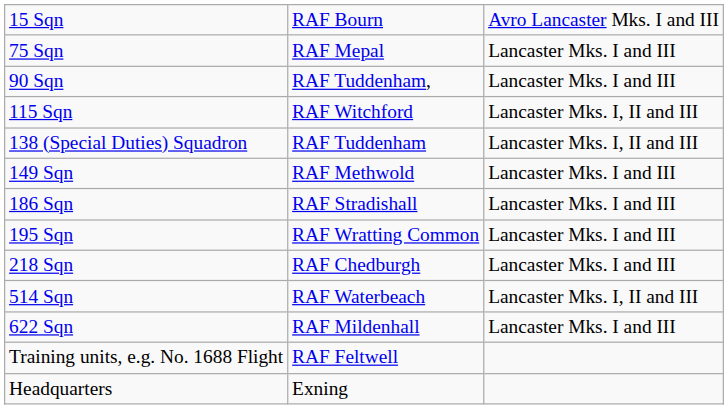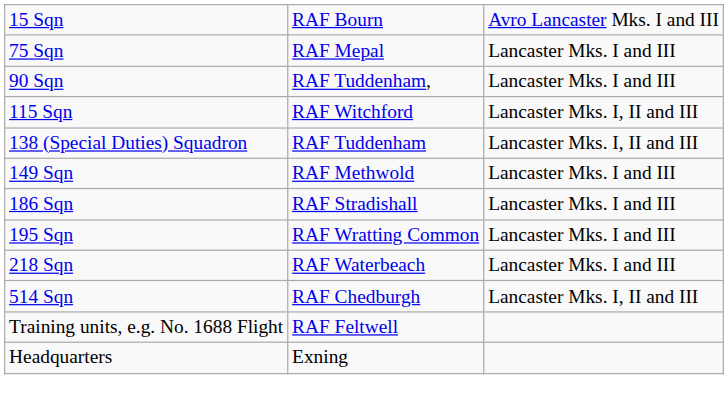 <table class="wikitable">
 <tr>
 <td><a href='#'>15 Sqn</a></td>
 <td><a href='#'>RAF Bourn</a></td>
 <td><a href='#'>Avro Lancaster</a> Mks. I and III</td>
 </tr>
 <tr>
 <td><a href='#'>75 Sqn</a></td>
 <td><a href='#'>RAF Mepal</a></td>
 <td>Lancaster Mks. I and III</td>
 </tr>
 <tr>
 <td><a href='#'>90 Sqn</a></td>
 <td><a href='#'>RAF Tuddenham</a>,</td>
 <td>Lancaster Mks. I and III</td>
 </tr>
 <tr>
 <td><a href='#'>115 Sqn</a></td>
 <td><a href='#'>RAF Witchford</a></td>
 <td>Lancaster Mks. I, II and III</td>
 </tr>
 <tr>
 <td><a href='#'>138 (Special Duties) Squadron</a></td>
 <td><a href='#'>RAF Tuddenham</a></td>
 <td>Lancaster Mks. I, II and III</td>
 </tr>
 <tr>
 <td><a href='#'>149 Sqn</a></td>
 <td><a href='#'>RAF Methwold</a></td>
 <td>Lancaster Mks. I and III</td>
 </tr>
 <tr>
 <td><a href='#'>186 Sqn</a></td>
 <td><a href='#'>RAF Stradishall</a></td>
 <td>Lancaster Mks. I and III</td>
 </tr>
 <tr>
 <td><a href='#'>195 Sqn</a></td>
 <td><a href='#'>RAF Wratting Common</a></td>
 <td>Lancaster Mks. I and III</td>
 </tr>
 <tr>
 <td><a href='#'>218 Sqn</a></td>
-<td><a href='#'>RAF Chedburgh</a></td>
+<td><a href='#'>RAF Waterbeach</a></td>
 <td>Lancaster Mks. I and III</td>
 </tr>
 <tr>
 <td><a href='#'>514 Sqn</a></td>
-<td><a href='#'>RAF Waterbeach</a></td>
+<td><a href='#'>RAF Chedburgh</a></td>
 <td>Lancaster Mks. I, II and III</td>
-</tr>
-<tr>
-<td><a href='#'>622 Sqn</a></td>
-<td><a href='#'>RAF Mildenhall</a></td>
-<td>Lancaster Mks. I and III</td>
 </tr>
 <tr>
 <td>Training units, e.g. No. 1688 Flight</td>
 <td><a href='#'>RAF Feltwell</a></td>
 <td></td>
 </tr>
 <tr>
 <td>Headquarters</td>
 <td>Exning</td>
 <td></td>
 </tr>
 </table>
